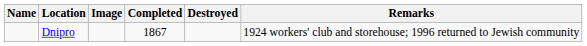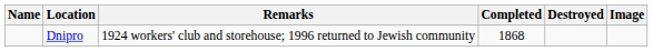 <table class="wikitable sortable">
 <tr>
 <th>Name</th>
 <th>Location</th>
-<th class="unsortable">Image</th>
+<th class="unsortable">Remarks</th>
 <th>Completed</th>
 <th>Destroyed</th>
-<th class="unsortable">Remarks</th>
+<th class="unsortable">Image</th>
 </tr>
 <tr>
 <td></td>
 <td><a href='#'>Dnipro</a></td>
+<td>1924 workers' club and storehouse; 1996 returned to Jewish community</td>
+<td align=center>1868</td>
+<td align=center></td>
 <td></td>
-<td align=center>1867</td>
-<td align=center></td>
-<td>1924 workers' club and storehouse; 1996 returned to Jewish community</td>
 </tr>
 </table>
